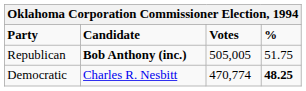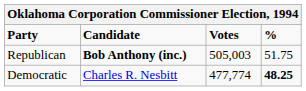 <table class="wikitable">
 <tr>
 <th colspan="4">Oklahoma Corporation Commissioner Election, 1994</th>
 </tr>
 <tr>
 <td><strong>Party</strong></td>
 <td><strong>Candidate</strong></td>
 <td><strong>Votes</strong></td>
 <td><strong>%</strong></td>
 </tr>
 <tr>
 <td>Republican</td>
 <td><strong>Bob Anthony (inc.)</strong></td>
-<td>505,005</td>
+<td>505,003</td>
 <td>51.75</td>
 </tr>
 <tr>
 <td>Democratic</td>
 <td><a href='#'>Charles R. Nesbitt</a></td>
-<td>470,774</td>
+<td>477,774</td>
 <td><strong>48.25</strong></td>
 </tr>
 </table>
